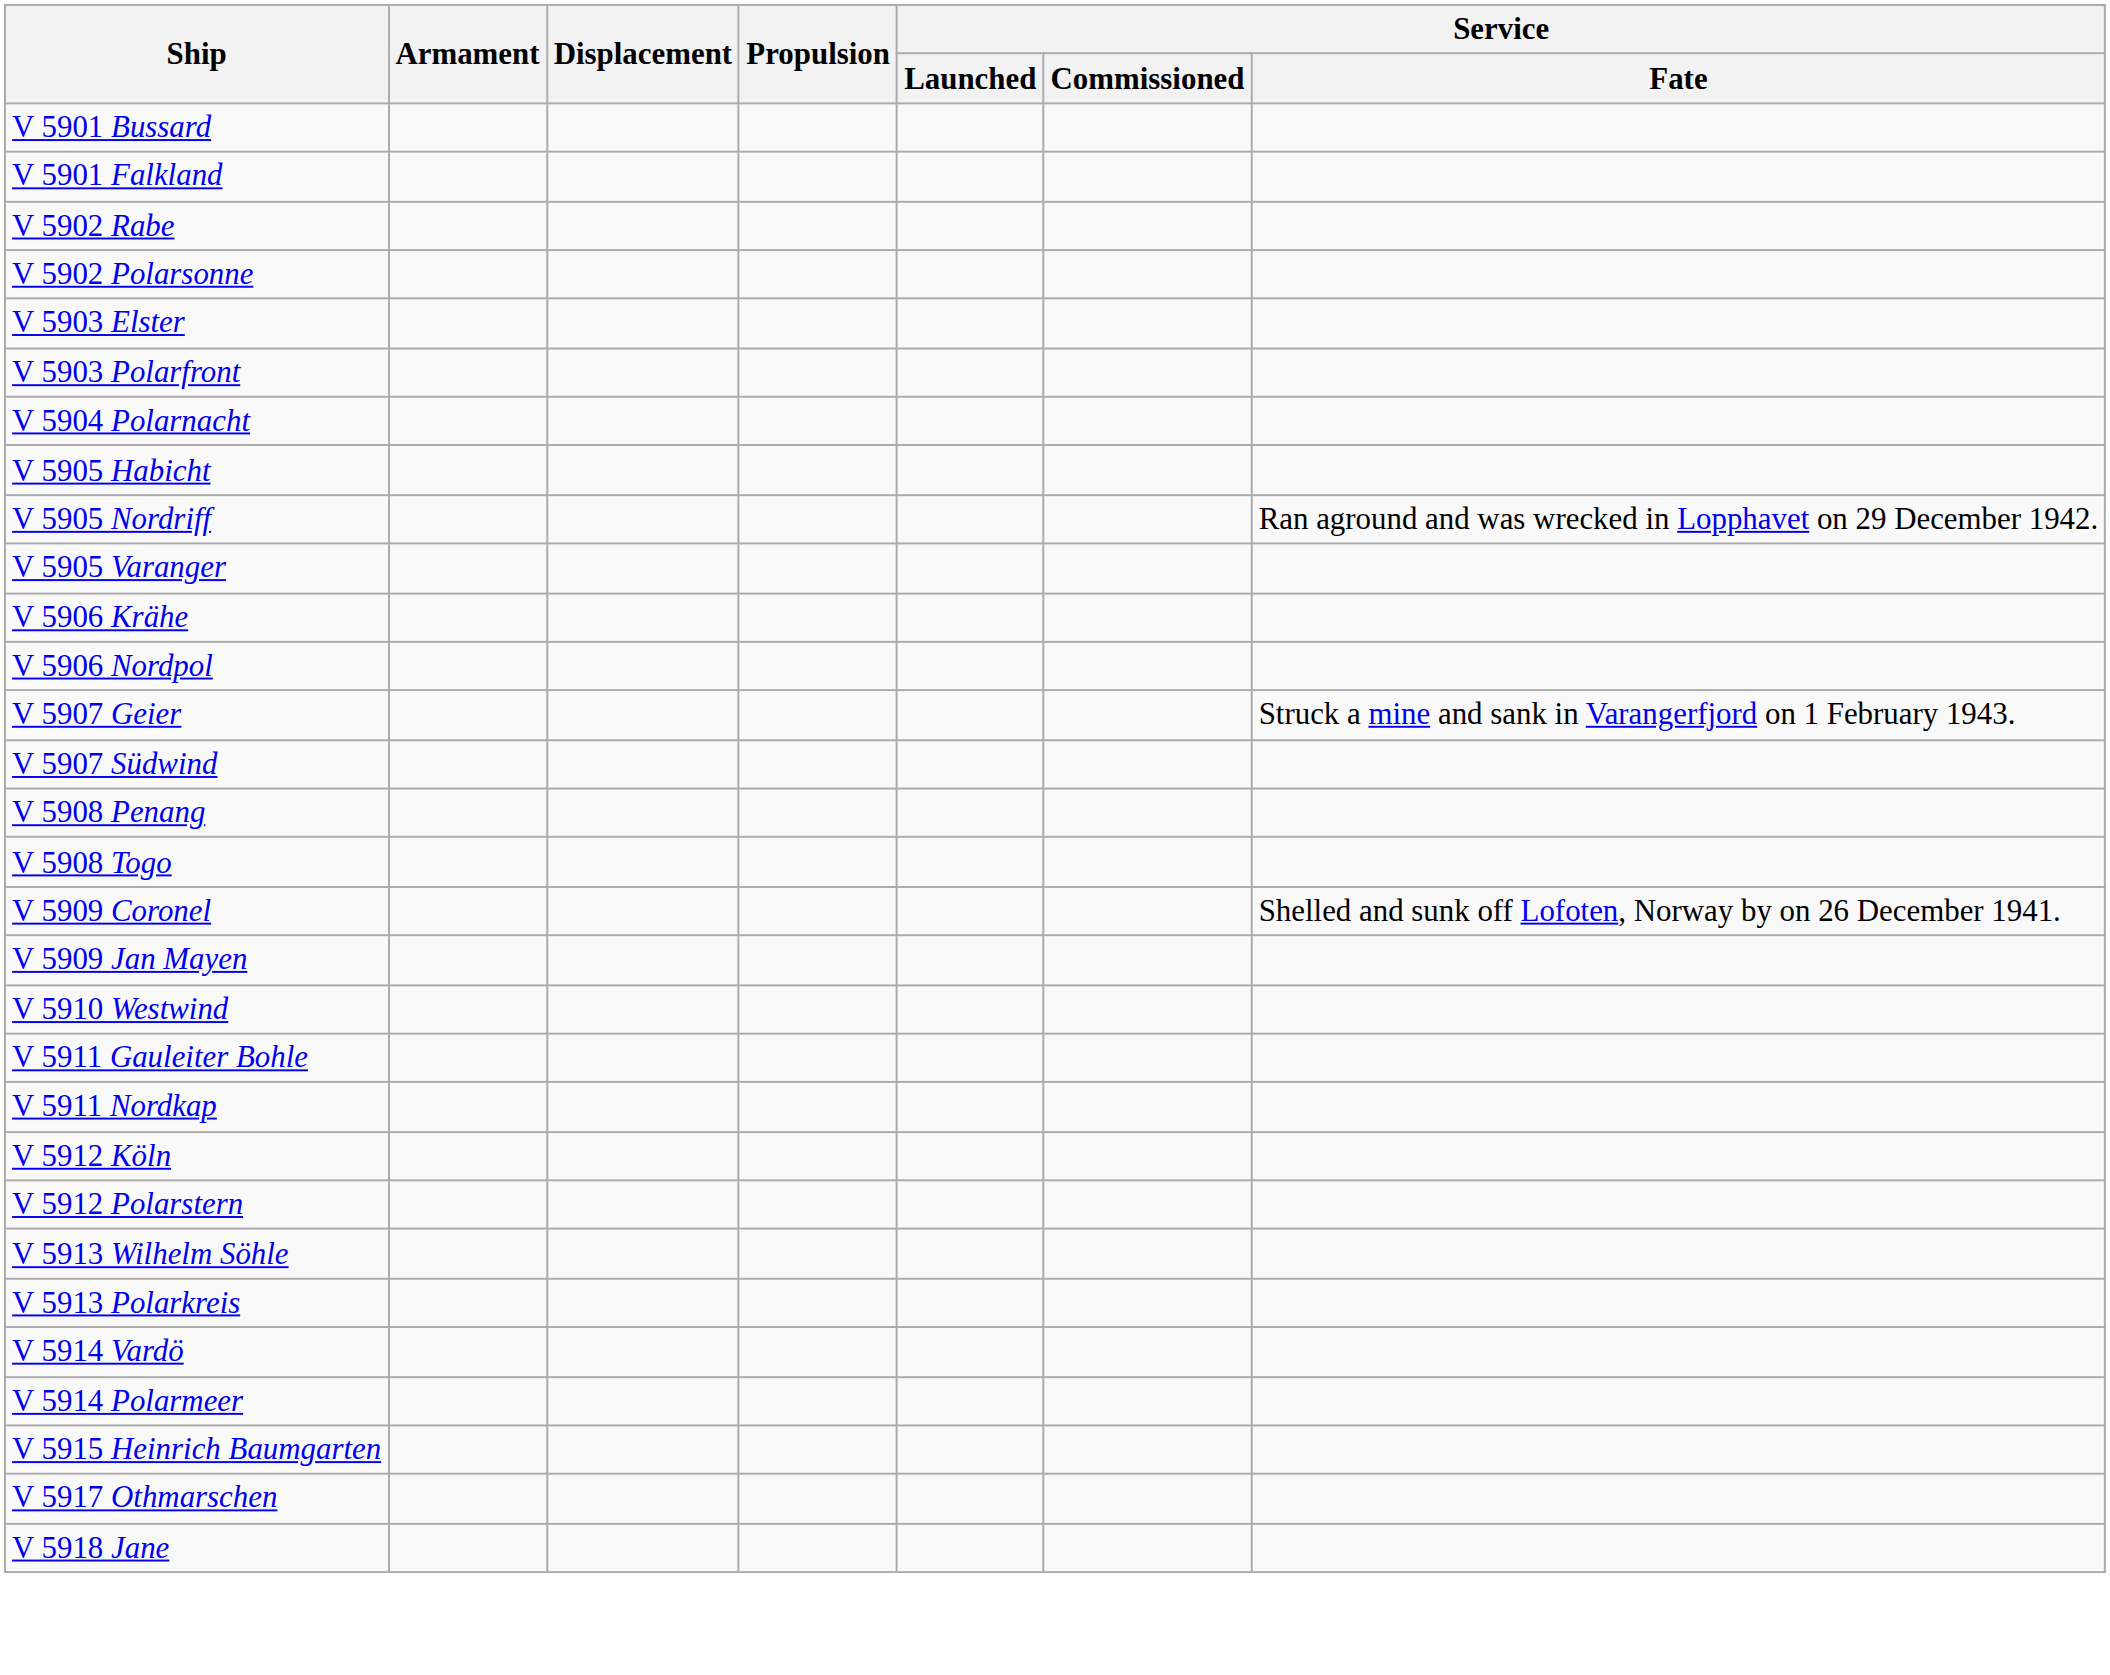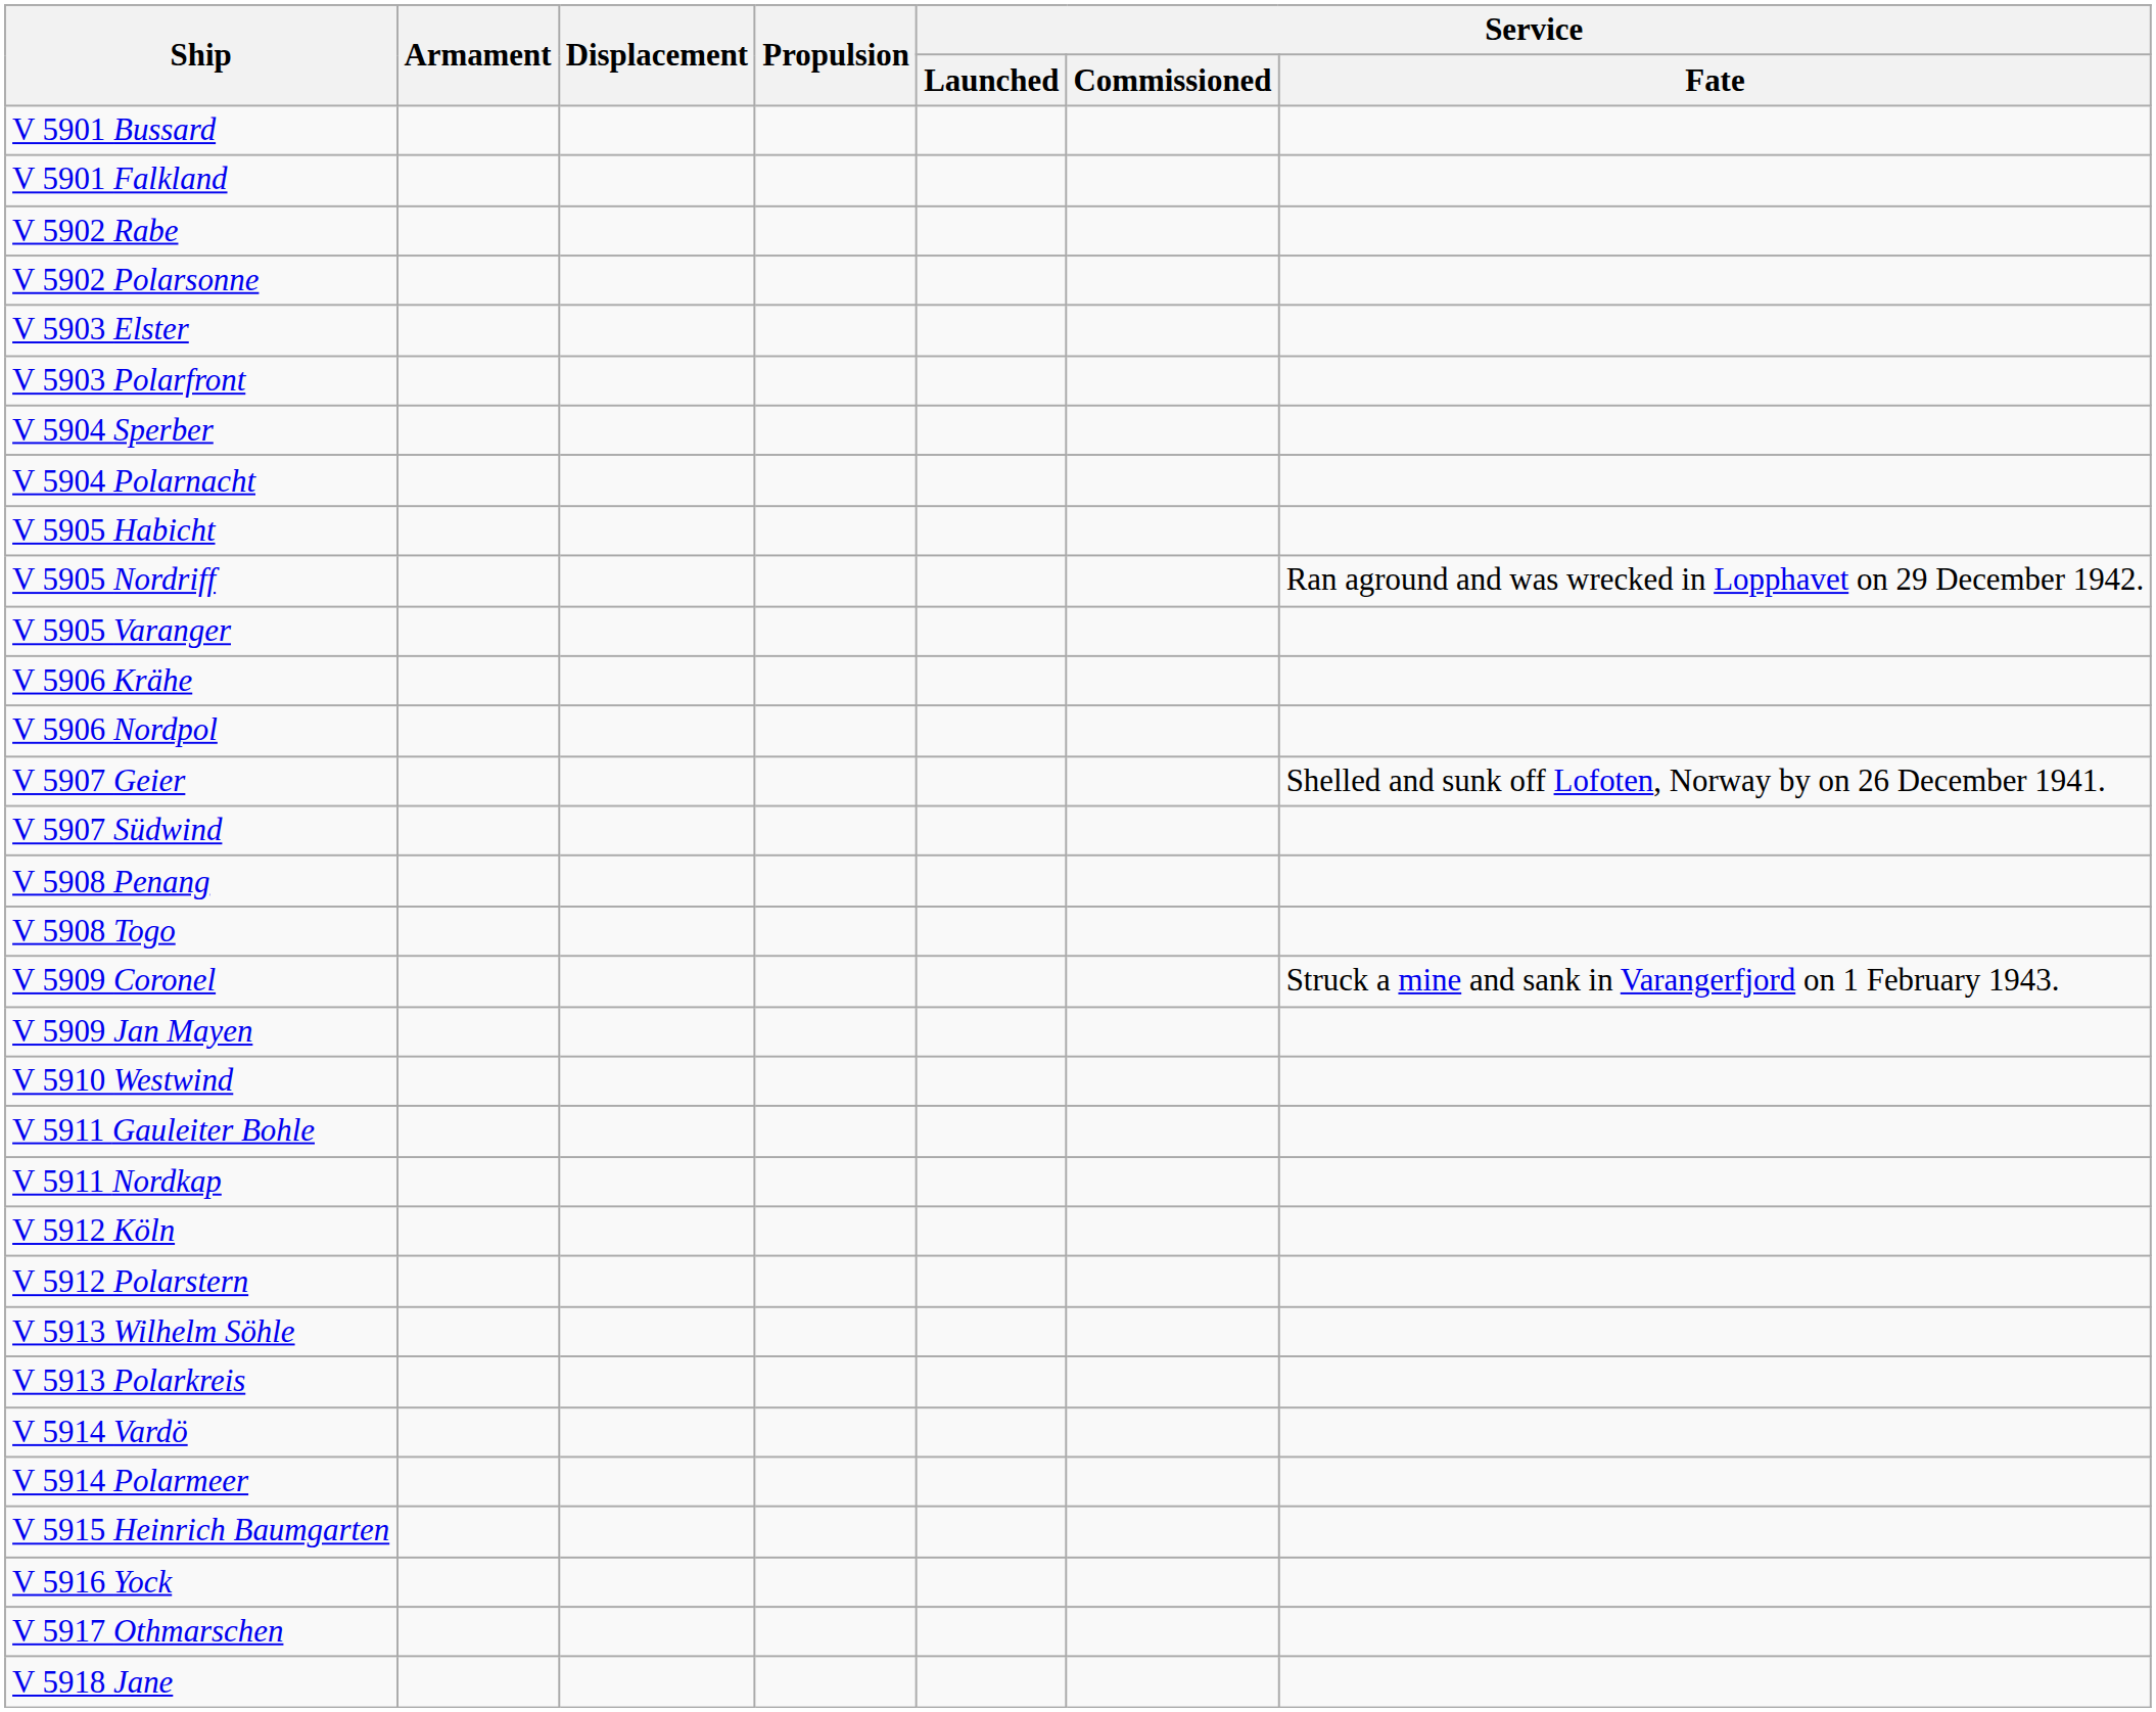 <table class="wikitable">
 <tr>
 <th rowspan="2">Ship</th>
 <th rowspan="2">Armament</th>
 <th rowspan="2">Displacement</th>
 <th rowspan="2">Propulsion</th>
 <th colspan="3">Service</th>
 </tr>
 <tr>
 <th>Launched</th>
 <th>Commissioned</th>
 <th>Fate</th>
 </tr>
 <tr>
 <td><a href='#'>V 5901 <em>Bussard</em></a></td>
 <td></td>
 <td></td>
 <td></td>
 <td></td>
 <td></td>
 <td></td>
 </tr>
 <tr>
 <td><a href='#'>V 5901 <em>Falkland</em></a></td>
 <td></td>
 <td></td>
 <td></td>
 <td></td>
 <td></td>
 <td></td>
 </tr>
 <tr>
 <td><a href='#'>V 5902 <em>Rabe</em></a></td>
 <td></td>
 <td></td>
 <td></td>
 <td></td>
 <td></td>
 <td></td>
 </tr>
 <tr>
 <td><a href='#'>V 5902 <em>Polarsonne</em></a></td>
 <td></td>
 <td></td>
 <td></td>
 <td></td>
 <td></td>
 <td></td>
 </tr>
 <tr>
 <td><a href='#'>V 5903 <em>Elster</em></a></td>
 <td></td>
 <td></td>
 <td></td>
 <td></td>
 <td></td>
 <td></td>
 </tr>
 <tr>
 <td><a href='#'>V 5903 <em>Polarfront</em></a></td>
 <td></td>
 <td></td>
 <td></td>
 <td></td>
 <td></td>
 <td></td>
 </tr>
 <tr>
+<td><a href='#'>V 5904 <em>Sperber</em></a></td>
+<td></td>
+<td></td>
+<td></td>
+<td></td>
+<td></td>
+<td></td>
+</tr>
+<tr>
 <td><a href='#'>V 5904 <em>Polarnacht</em></a></td>
 <td></td>
 <td></td>
 <td></td>
 <td></td>
 <td></td>
 <td></td>
 </tr>
 <tr>
 <td><a href='#'>V 5905 <em>Habicht</em></a></td>
 <td></td>
 <td></td>
 <td></td>
 <td></td>
 <td></td>
 <td></td>
 </tr>
 <tr>
 <td><a href='#'>V 5905 <em>Nordriff</em></a></td>
 <td></td>
 <td></td>
 <td></td>
 <td></td>
 <td></td>
 <td>Ran aground and was wrecked in <a href='#'>Lopphavet</a> on 29 December 1942.</td>
 </tr>
 <tr>
 <td><a href='#'>V 5905 <em>Varanger</em></a></td>
 <td></td>
 <td></td>
 <td></td>
 <td></td>
 <td></td>
 <td></td>
 </tr>
 <tr>
 <td><a href='#'>V 5906 <em>Krähe</em></a></td>
 <td></td>
 <td></td>
 <td></td>
 <td></td>
 <td></td>
 <td></td>
 </tr>
 <tr>
 <td><a href='#'>V 5906 <em>Nordpol</em></a></td>
 <td></td>
 <td></td>
 <td></td>
 <td></td>
 <td></td>
 <td></td>
 </tr>
 <tr>
 <td><a href='#'>V 5907 <em>Geier</em></a></td>
 <td></td>
 <td></td>
 <td></td>
 <td></td>
 <td></td>
-<td>Struck a <a href='#'>mine</a> and sank in <a href='#'>Varangerfjord</a> on 1 February 1943.</td>
+<td>Shelled and sunk off <a href='#'>Lofoten</a>, Norway by  on 26 December 1941.</td>
 </tr>
 <tr>
 <td><a href='#'>V 5907 <em>Südwind</em></a></td>
 <td></td>
 <td></td>
 <td></td>
 <td></td>
 <td></td>
 <td></td>
 </tr>
 <tr>
 <td><a href='#'>V 5908 <em>Penang</em></a></td>
 <td></td>
 <td></td>
 <td></td>
 <td></td>
 <td></td>
 <td></td>
 </tr>
 <tr>
 <td><a href='#'>V 5908 <em>Togo</em></a></td>
 <td></td>
 <td></td>
 <td></td>
 <td></td>
 <td></td>
 <td></td>
 </tr>
 <tr>
 <td><a href='#'>V 5909 <em>Coronel</em></a></td>
 <td></td>
 <td></td>
 <td></td>
 <td></td>
 <td></td>
-<td>Shelled and sunk off <a href='#'>Lofoten</a>, Norway by  on 26 December 1941.</td>
+<td>Struck a <a href='#'>mine</a> and sank in <a href='#'>Varangerfjord</a> on 1 February 1943.</td>
 </tr>
 <tr>
 <td><a href='#'>V 5909 <em>Jan Mayen</em></a></td>
 <td></td>
 <td></td>
 <td></td>
 <td></td>
 <td></td>
 <td></td>
 </tr>
 <tr>
 <td><a href='#'>V 5910 <em>Westwind</em></a></td>
 <td></td>
 <td></td>
 <td></td>
 <td></td>
 <td></td>
 <td></td>
 </tr>
 <tr>
 <td><a href='#'>V 5911 <em>Gauleiter Bohle</em></a></td>
 <td></td>
 <td></td>
 <td></td>
 <td></td>
 <td></td>
 <td></td>
 </tr>
 <tr>
 <td><a href='#'>V 5911 <em>Nordkap</em></a></td>
 <td></td>
 <td></td>
 <td></td>
 <td></td>
 <td></td>
 <td></td>
 </tr>
 <tr>
 <td><a href='#'>V 5912 <em>Köln</em></a></td>
 <td></td>
 <td></td>
 <td></td>
 <td></td>
 <td></td>
 <td></td>
 </tr>
 <tr>
 <td><a href='#'>V 5912 <em>Polarstern</em></a></td>
 <td></td>
 <td></td>
 <td></td>
 <td></td>
 <td></td>
 <td></td>
 </tr>
 <tr>
 <td><a href='#'>V 5913 <em>Wilhelm Söhle</em></a></td>
 <td></td>
 <td></td>
 <td></td>
 <td></td>
 <td></td>
 <td></td>
 </tr>
 <tr>
 <td><a href='#'>V 5913 <em>Polarkreis</em></a></td>
 <td></td>
 <td></td>
 <td></td>
 <td></td>
 <td></td>
 <td></td>
 </tr>
 <tr>
 <td><a href='#'>V 5914 <em>Vardö</em></a></td>
 <td></td>
 <td></td>
 <td></td>
 <td></td>
 <td></td>
 <td></td>
 </tr>
 <tr>
 <td><a href='#'>V 5914 <em>Polarmeer</em></a></td>
 <td></td>
 <td></td>
 <td></td>
 <td></td>
 <td></td>
 <td></td>
 </tr>
 <tr>
 <td><a href='#'>V 5915 <em>Heinrich Baumgarten</em></a></td>
 <td></td>
 <td></td>
 <td></td>
 <td></td>
 <td></td>
 <td></td>
 </tr>
 <tr>
+<td><a href='#'>V 5916 <em>Yock</em></a></td>
+<td></td>
+<td></td>
+<td></td>
+<td></td>
+<td></td>
+<td></td>
+</tr>
+<tr>
 <td><a href='#'>V 5917 <em>Othmarschen</em></a></td>
 <td></td>
 <td></td>
 <td></td>
 <td></td>
 <td></td>
 <td></td>
 </tr>
 <tr>
 <td><a href='#'>V 5918 <em>Jane</em></a></td>
 <td></td>
 <td></td>
 <td></td>
 <td></td>
 <td></td>
 <td></td>
 </tr>
 </table>
